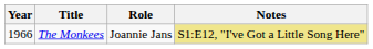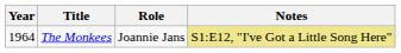 <table class="wikitable">
 <tr>
 <th>Year</th>
 <th>Title</th>
 <th>Role</th>
 <th>Notes</th>
 </tr>
 <tr>
-<td>1966</td>
+<td>1964</td>
 <td><em><a href='#'>The Monkees</a></em></td>
 <td>Joannie Jans</td>
 <td style="background: khaki;">S1:E12, "I've Got a Little Song Here"</td>
 </tr>
 </table>
